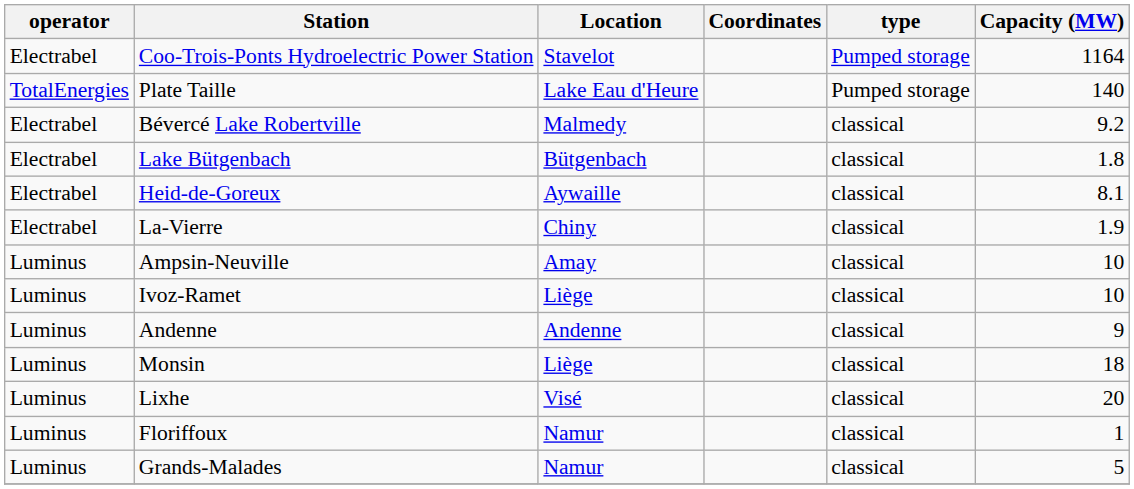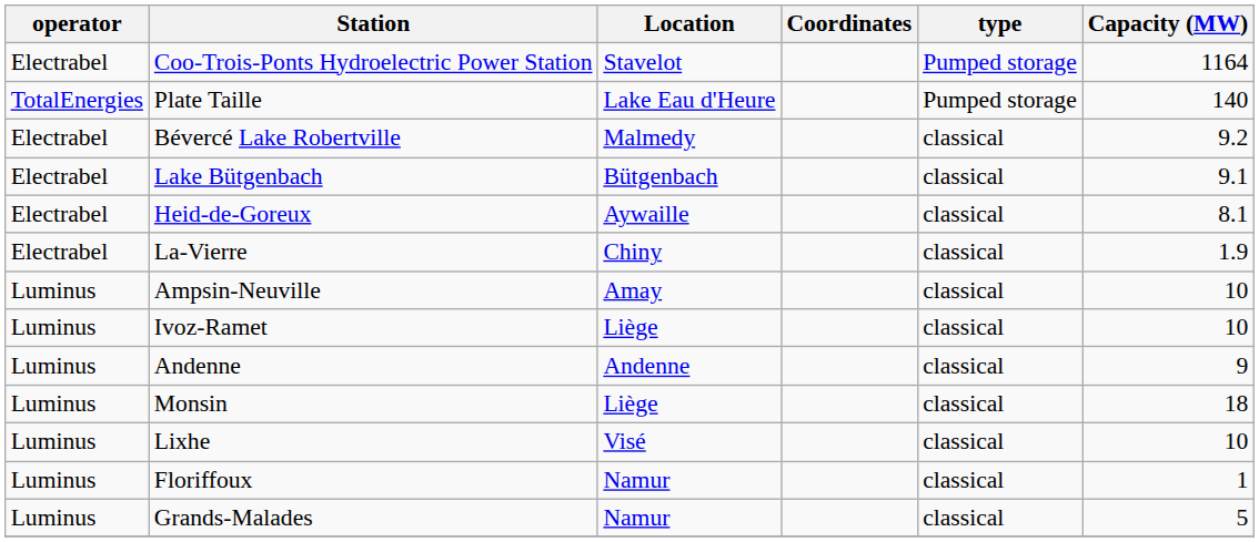 <table class="wikitable sortable">
 <tr>
 <th>operator</th>
 <th>Station</th>
 <th>Location</th>
 <th>Coordinates</th>
 <th>type</th>
 <th>Capacity (<a href='#'>MW</a>)</th>
 </tr>
 <tr>
 <td>Electrabel</td>
 <td><a href='#'>Coo-Trois-Ponts Hydroelectric Power Station</a></td>
 <td><a href='#'>Stavelot</a></td>
 <td></td>
 <td><a href='#'>Pumped storage</a></td>
 <td align=right>1164</td>
 </tr>
 <tr>
 <td><a href='#'>TotalEnergies</a></td>
 <td>Plate Taille</td>
 <td><a href='#'>Lake Eau d'Heure</a></td>
 <td></td>
 <td>Pumped storage</td>
 <td align=right>140</td>
 </tr>
 <tr>
 <td>Electrabel</td>
 <td>Bévercé <a href='#'>Lake Robertville</a></td>
 <td><a href='#'>Malmedy</a></td>
 <td></td>
 <td>classical</td>
 <td align=right>9.2</td>
 </tr>
 <tr>
 <td>Electrabel</td>
 <td><a href='#'>Lake Bütgenbach</a></td>
 <td><a href='#'>Bütgenbach</a></td>
 <td></td>
 <td>classical</td>
-<td align=right>1.8</td>
+<td align=right>9.1</td>
 </tr>
 <tr>
 <td>Electrabel</td>
 <td><a href='#'>Heid-de-Goreux</a></td>
 <td><a href='#'>Aywaille</a></td>
 <td></td>
 <td>classical</td>
 <td align=right>8.1</td>
 </tr>
 <tr>
 <td>Electrabel</td>
 <td>La-Vierre</td>
 <td><a href='#'>Chiny</a></td>
 <td></td>
 <td>classical</td>
 <td align=right>1.9</td>
 </tr>
 <tr>
 <td>Luminus</td>
 <td>Ampsin-Neuville</td>
 <td><a href='#'>Amay</a></td>
 <td></td>
 <td>classical</td>
 <td align=right>10</td>
 </tr>
 <tr>
 <td>Luminus</td>
 <td>Ivoz-Ramet</td>
 <td><a href='#'>Liège</a></td>
 <td></td>
 <td>classical</td>
 <td align=right>10</td>
 </tr>
 <tr>
 <td>Luminus</td>
 <td>Andenne</td>
 <td><a href='#'>Andenne</a></td>
 <td></td>
 <td>classical</td>
 <td align=right>9</td>
 </tr>
 <tr>
 <td>Luminus</td>
 <td>Monsin</td>
 <td><a href='#'>Liège</a></td>
 <td></td>
 <td>classical</td>
 <td align=right>18</td>
 </tr>
 <tr>
 <td>Luminus</td>
 <td>Lixhe</td>
 <td><a href='#'>Visé</a></td>
 <td></td>
 <td>classical</td>
-<td align=right>20</td>
+<td align=right>10</td>
 </tr>
 <tr>
 <td>Luminus</td>
 <td>Floriffoux</td>
 <td><a href='#'>Namur</a></td>
 <td></td>
 <td>classical</td>
 <td align=right>1</td>
 </tr>
 <tr>
 <td>Luminus</td>
 <td>Grands-Malades</td>
 <td><a href='#'>Namur</a></td>
 <td></td>
 <td>classical</td>
 <td align=right>5</td>
 </tr>
 <tr>
 </tr>
 </table>
